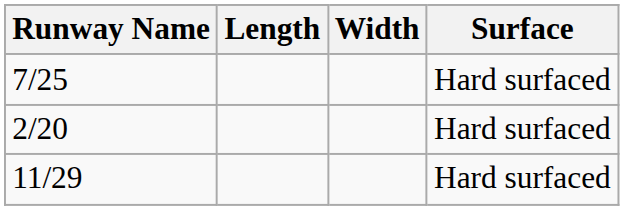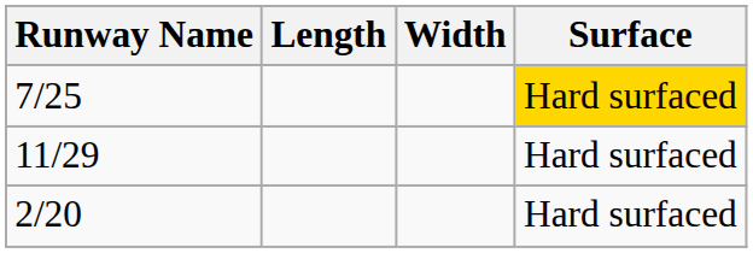 <table class="wikitable">
 <tr>
 <th>Runway Name</th>
 <th>Length</th>
 <th>Width</th>
 <th>Surface</th>
 </tr>
 <tr>
 <td>7/25</td>
 <td></td>
 <td></td>
+<td style="background: gold;">Hard surfaced</td>
+</tr>
+<tr>
+<td>11/29</td>
+<td></td>
+<td></td>
 <td>Hard surfaced</td>
 </tr>
 <tr>
 <td>2/20</td>
 <td></td>
 <td></td>
 <td>Hard surfaced</td>
 </tr>
-<tr>
-<td>11/29</td>
-<td></td>
-<td></td>
-<td>Hard surfaced</td>
-</tr>
 </table>
